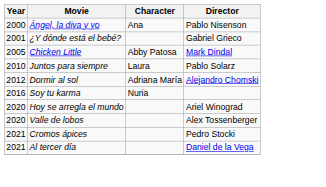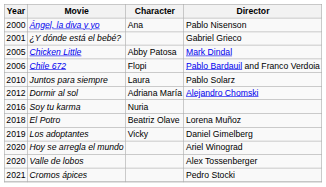 <table class="wikitable" style="font-size: 90%;">
 <tr>
 <th>Year</th>
 <th>Movie</th>
 <th>Character</th>
 <th>Director</th>
 </tr>
 <tr>
 <td>2000</td>
 <td><em><a href='#'>Ángel, la diva y yo</a></em></td>
 <td>Ana</td>
 <td>Pablo Nisenson</td>
 </tr>
 <tr>
 <td>2001</td>
 <td><em>¿Y dónde está el bebé?</em></td>
 <td></td>
 <td>Gabriel Grieco</td>
 </tr>
 <tr>
 <td>2005</td>
 <td><em><a href='#'>Chicken Little</a></em></td>
 <td>Abby Patosa</td>
 <td><a href='#'>Mark Dindal</a></td>
 </tr>
 <tr>
+<td>2006</td>
+<td><em><a href='#'>Chile 672</a></em></td>
+<td>Flopi</td>
+<td><a href='#'>Pablo Bardauil</a> and Franco Verdoia</td>
+</tr>
+<tr>
 <td>2010</td>
 <td><em>Juntos para siempre</em></td>
 <td>Laura</td>
 <td>Pablo Solarz</td>
 </tr>
 <tr>
 <td>2012</td>
 <td><em>Dormir al sol</em></td>
 <td>Adriana María</td>
 <td><a href='#'>Alejandro Chomski</a></td>
 </tr>
 <tr>
 <td>2016</td>
 <td><em>Soy tu karma</em></td>
 <td>Nuria</td>
 <td></td>
+</tr>
+<tr>
+<td>2018</td>
+<td><em>El Potro</em></td>
+<td>Beatriz Olave</td>
+<td>Lorena Muñoz</td>
+</tr>
+<tr>
+<td>2019</td>
+<td><em>Los adoptantes</em></td>
+<td>Vicky</td>
+<td>Daniel Gimelberg</td>
 </tr>
 <tr>
 <td>2020</td>
 <td><em>Hoy se arregla el mundo</em></td>
 <td></td>
 <td>Ariel Winograd</td>
 </tr>
 <tr>
 <td>2020</td>
 <td><em>Valle de lobos</em></td>
 <td></td>
 <td>Alex Tossenberger</td>
 </tr>
 <tr>
 <td>2021</td>
 <td><em>Cromos ápices</em></td>
 <td></td>
 <td>Pedro Stocki</td>
 </tr>
 <tr>
-<td>2021</td>
-<td><em>Al tercer día</em></td>
-<td></td>
-<td><a href='#'>Daniel de la Vega</a></td>
-</tr>
-<tr>
 </tr>
 </table>
